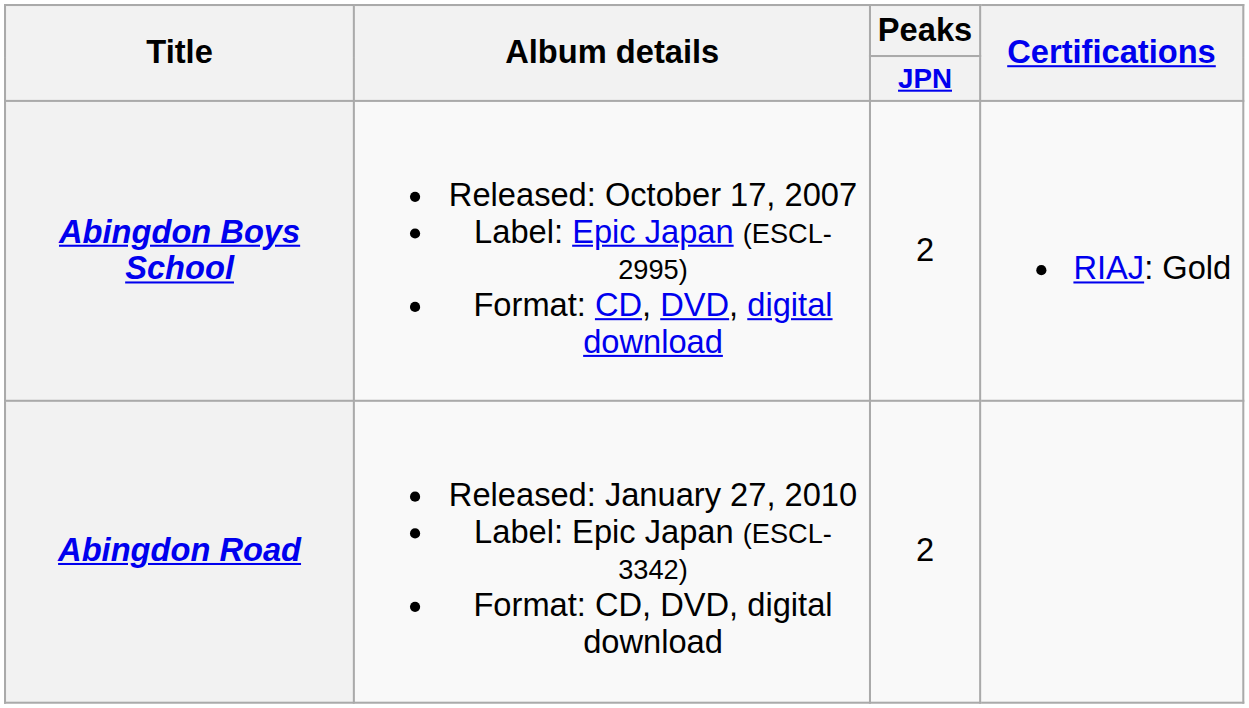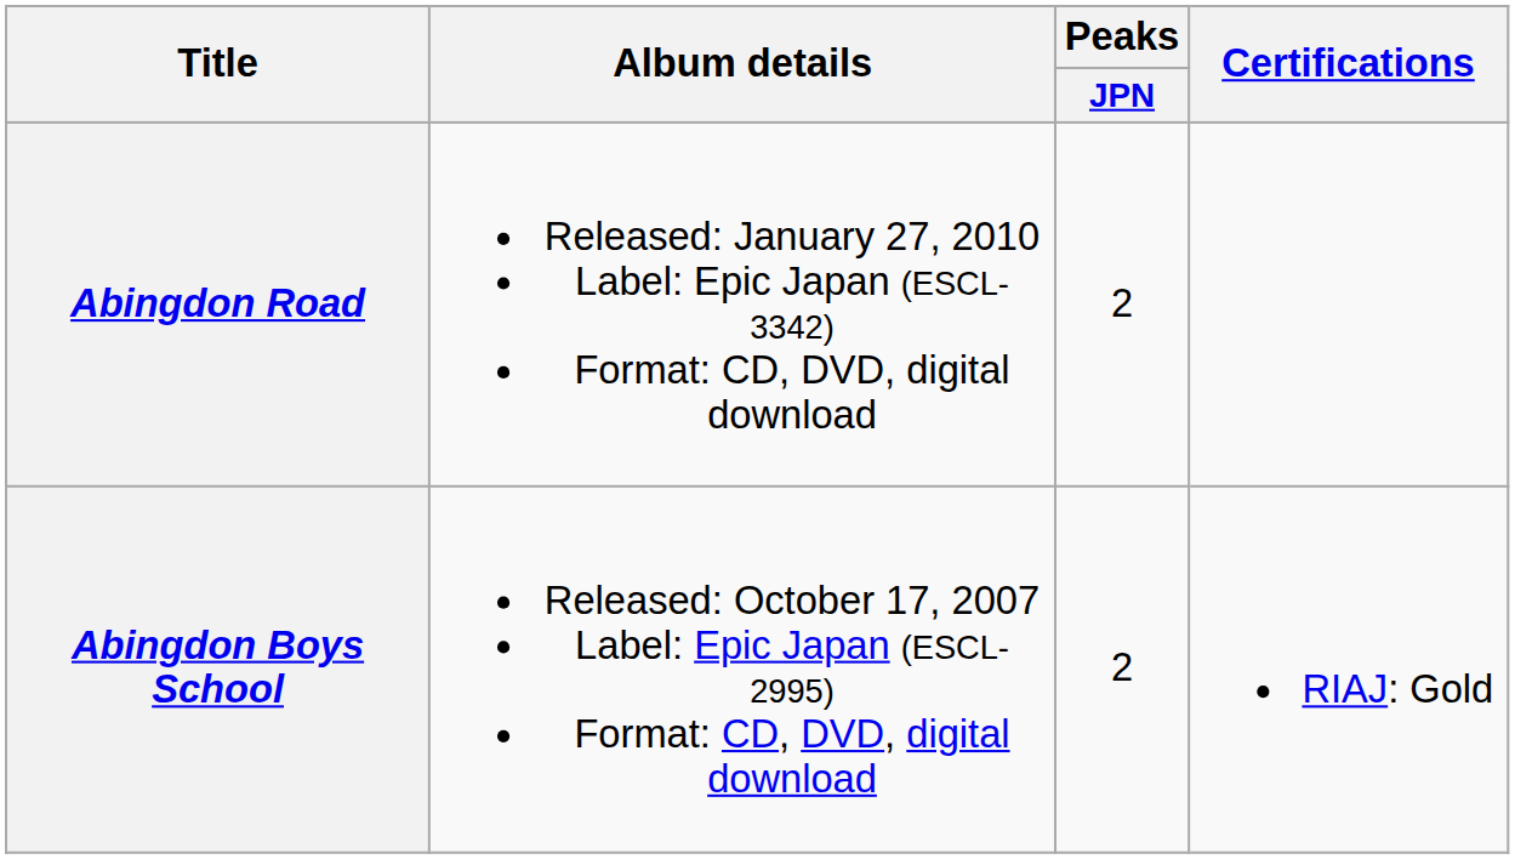 <table class="wikitable plainrowheaders" style="text-align:center;" border="1">
 <tr>
 <th scope="col" rowspan="2" style="width:12em;">Title</th>
 <th scope="col" rowspan="2" style="width:18em;">Album details</th>
 <th scope="col">Peaks</th>
 <th scope="col" rowspan="2" style="width:8em;"><a href='#'>Certifications</a></th>
 </tr>
 <tr>
 <th scope="col" style="width:2.5em; font-size:85%;"><a href='#'>JPN</a><br></th>
 </tr>
 <tr>
+<th scope="row"><em><a href='#'>Abingdon Road</a></em></th>
+<td><br><ul><li>Released: January 27, 2010</li><li>Label: Epic Japan <small>(ESCL-3342)</small></li><li>Format: CD, DVD, digital download</li></ul></td>
+<td>2</td>
+<td></td>
+</tr>
+<tr>
 <th scope="row"><em><a href='#'>Abingdon Boys School</a></em></th>
 <td><br><ul><li>Released: October 17, 2007</li><li>Label: <a href='#'>Epic Japan</a> <small>(ESCL-2995)</small></li><li>Format: <a href='#'>CD</a>, <a href='#'>DVD</a>, <a href='#'>digital download</a></li></ul></td>
 <td>2</td>
 <td><br><ul><li><a href='#'>RIAJ</a>: Gold</li></ul></td>
 </tr>
-<tr>
-<th scope="row"><em><a href='#'>Abingdon Road</a></em></th>
-<td><br><ul><li>Released: January 27, 2010</li><li>Label: Epic Japan <small>(ESCL-3342)</small></li><li>Format: CD, DVD, digital download</li></ul></td>
-<td>2</td>
-<td></td>
-</tr>
 </table>
